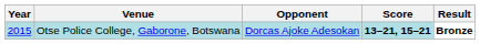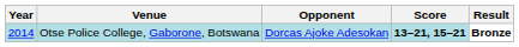 <table class="sortable wikitable" style="font-size: 90%">
 <tr>
 <th>Year</th>
 <th>Venue</th>
 <th>Opponent</th>
 <th>Score</th>
 <th>Result</th>
 </tr>
 <tr style="background:#B0E0E6">
-<td align="center"><a href='#'>2015</a></td>
+<td align="center"><a href='#'>2014</a></td>
 <td align="left">Otse Police College, <a href='#'>Gaborone</a>, Botswana</td>
 <td align="left"> <a href='#'>Dorcas Ajoke Adesokan</a></td>
 <td align="left"><strong>13–21, 15–21</strong></td>
 <td style="text-align:left; background:white"> <strong>Bronze</strong></td>
 </tr>
 </table>
